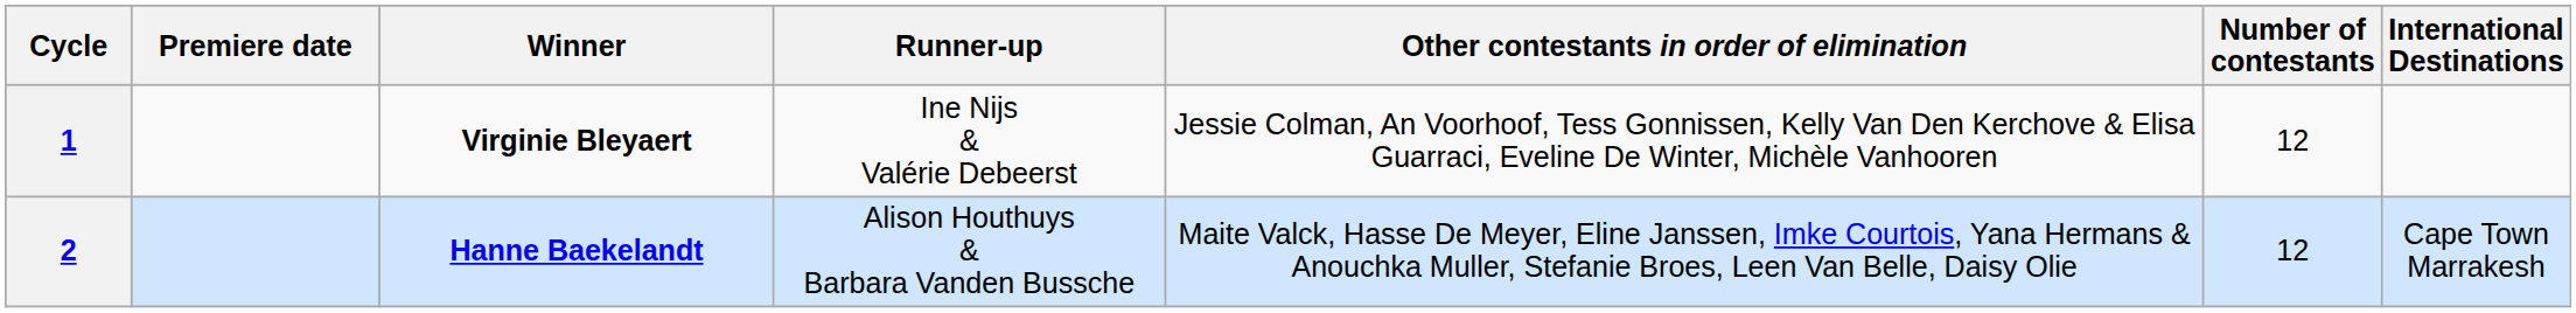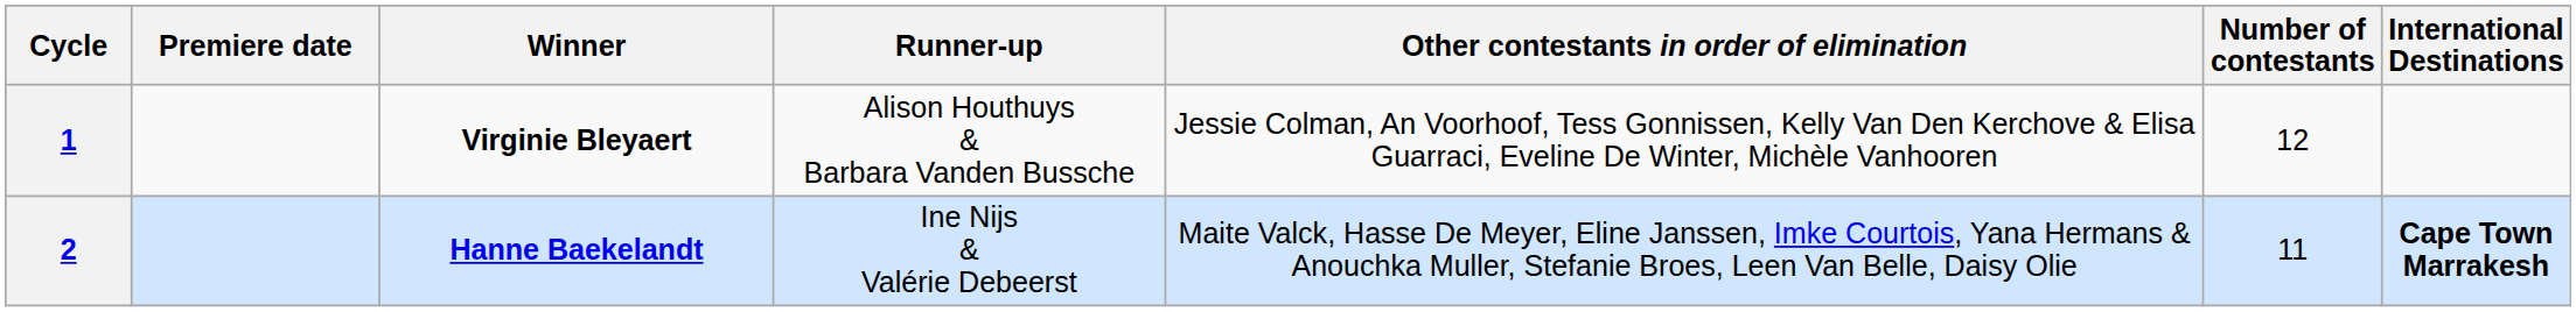 <table class="wikitable" style="font-size:90%; width:100%; text-align: center;">
 <tr>
 <th style="width:5%;">Cycle</th>
 <th style="width:10%;">Premiere date</th>
 <th width=16%>Winner</th>
 <th width=16%>Runner-up</th>
 <th style="width:43%;">Other contestants <em>in order of elimination</em></th>
 <th style="width:3%;">Number of contestants</th>
 <th style="width:8%;">International Destinations</th>
 </tr>
 <tr>
 <th><a href='#'>1</a></th>
 <td></td>
 <td><strong>Virginie Bleyaert</strong></td>
-<td>Ine Nijs<br> &<br> Valérie Debeerst</td>
+<td>Alison Houthuys<br> & <br>Barbara Vanden Bussche</td>
 <td>Jessie Colman, An Voorhoof, Tess Gonnissen, Kelly Van Den Kerchove & Elisa Guarraci, Eveline De Winter, Michèle Vanhooren</td>
 <td>12</td>
 <td></td>
 </tr>
 <tr style="background: #D0E6FF;">
 <th><a href='#'>2</a></th>
 <td></td>
 <td><strong><a href='#'>Hanne Baekelandt</a></strong></td>
-<td>Alison Houthuys<br> & <br>Barbara Vanden Bussche</td>
+<td>Ine Nijs<br> &<br> Valérie Debeerst</td>
 <td>Maite Valck, Hasse De Meyer, Eline Janssen, <a href='#'>Imke Courtois</a>, Yana Hermans & Anouchka Muller, Stefanie Broes, Leen Van Belle, Daisy Olie</td>
-<td>12</td>
-<td>Cape Town<br>Marrakesh</td>
+<td>11</td>
+<td><strong>Cape Town<br>Marrakesh</strong></td>
 </tr>
 </table>
